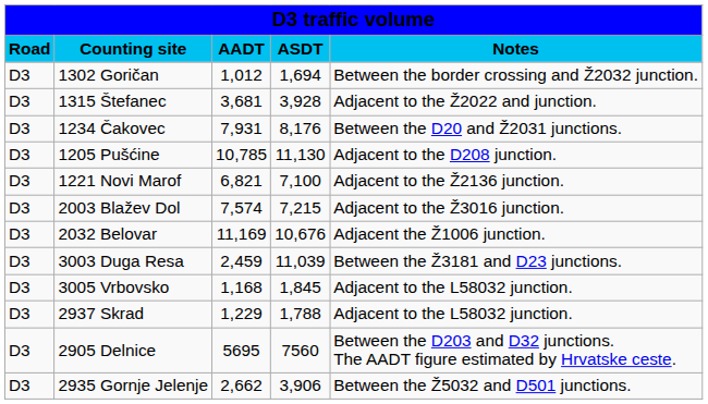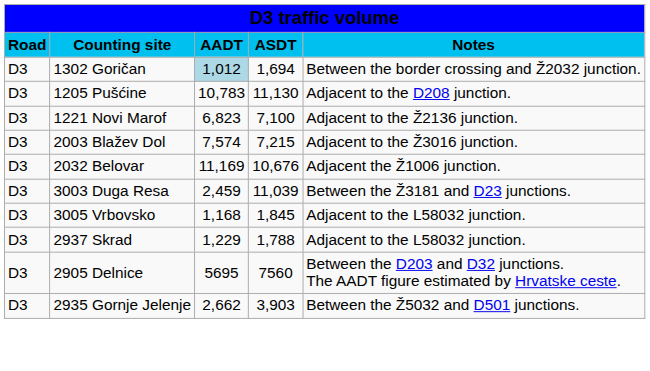 <table class="wikitable">
 <tr>
 <td colspan=5 bgcolor=blue align=center style=margin-top:15><span><big><strong>D3 traffic volume</strong></big></span></td>
 </tr>
 <tr>
 <td align=center bgcolor=00c0f0><strong>Road</strong></td>
 <td align=center bgcolor=00c0f0><strong>Counting site</strong></td>
 <td align=center bgcolor=00c0f0><strong>AADT</strong></td>
 <td align=center bgcolor=00c0f0><strong>ASDT</strong></td>
 <td align=center bgcolor=00c0f0><strong>Notes</strong></td>
 </tr>
 <tr>
 <td> D3</td>
 <td>1302 Goričan</td>
-<td align=center>1,012</td>
+<td align=center style="background: lightblue;">1,012</td>
 <td align=center>1,694</td>
 <td>Between the border crossing and Ž2032 junction.</td>
 </tr>
 <tr>
 <td> D3</td>
-<td>1315 Štefanec</td>
-<td align=center>3,681</td>
-<td align=center>3,928</td>
-<td>Adjacent to the Ž2022 and junction.</td>
-</tr>
-<tr>
-<td> D3</td>
-<td>1234 Čakovec</td>
-<td align=center>7,931</td>
-<td align=center>8,176</td>
-<td>Between the <a href='#'>D20</a> and Ž2031 junctions.</td>
-</tr>
-<tr>
-<td> D3</td>
 <td>1205 Pušćine</td>
-<td align=center>10,785</td>
+<td align=center>10,783</td>
 <td align=center>11,130</td>
 <td>Adjacent to the <a href='#'>D208</a> junction.</td>
 </tr>
 <tr>
 <td> D3</td>
 <td>1221 Novi Marof</td>
-<td align=center>6,821</td>
+<td align=center>6,823</td>
 <td align=center>7,100</td>
 <td>Adjacent to the Ž2136 junction.</td>
 </tr>
 <tr>
 <td> D3</td>
 <td>2003 Blažev Dol</td>
 <td align=center>7,574</td>
 <td align=center>7,215</td>
 <td>Adjacent to the Ž3016 junction.</td>
 </tr>
 <tr>
 <td> D3</td>
 <td>2032 Belovar</td>
 <td align=center>11,169</td>
 <td align=center>10,676</td>
 <td>Adjacent the Ž1006 junction.</td>
 </tr>
 <tr>
 <td> D3</td>
 <td>3003 Duga Resa</td>
 <td align=center>2,459</td>
 <td align=center>11,039</td>
 <td>Between the Ž3181 and <a href='#'>D23</a> junctions.</td>
 </tr>
 <tr>
 <td> D3</td>
 <td>3005 Vrbovsko</td>
 <td align=center>1,168</td>
 <td align=center>1,845</td>
 <td>Adjacent to the L58032 junction.</td>
 </tr>
 <tr>
 <td> D3</td>
 <td>2937 Skrad</td>
 <td align=center>1,229</td>
 <td align=center>1,788</td>
 <td>Adjacent to the L58032 junction.</td>
 </tr>
 <tr>
 <td> D3</td>
 <td>2905 Delnice</td>
 <td align=center>5695</td>
 <td align=center>7560</td>
 <td>Between the <a href='#'>D203</a> and <a href='#'>D32</a> junctions.<br>The AADT figure estimated by <a href='#'>Hrvatske ceste</a>.</td>
 </tr>
 <tr>
 <td> D3</td>
 <td>2935 Gornje Jelenje</td>
 <td align=center>2,662</td>
-<td align=center>3,906</td>
+<td align=center>3,903</td>
 <td>Between the Ž5032 and <a href='#'>D501</a> junctions.</td>
 </tr>
 </table>
